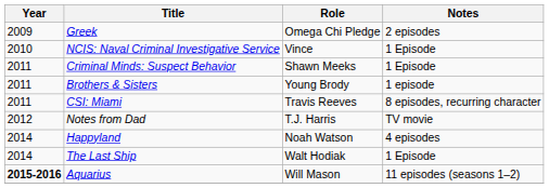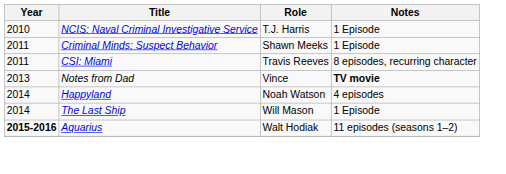 <table class="wikitable sortable">
 <tr>
 <th>Year</th>
 <th>Title</th>
 <th>Role</th>
 <th class="unsortable">Notes</th>
 </tr>
 <tr>
-<td>2009</td>
-<td><em><a href='#'>Greek</a></em></td>
-<td>Omega Chi Pledge</td>
-<td>2 episodes</td>
-</tr>
-<tr>
 <td>2010</td>
 <td><em><a href='#'>NCIS: Naval Criminal Investigative Service</a></em></td>
-<td>Vince</td>
+<td>T.J. Harris</td>
 <td>1 Episode</td>
 </tr>
 <tr>
 <td>2011</td>
 <td><em><a href='#'>Criminal Minds: Suspect Behavior</a></em></td>
 <td>Shawn Meeks</td>
 <td>1 Episode</td>
 </tr>
 <tr>
 <td>2011</td>
-<td><em><a href='#'>Brothers & Sisters</a></em></td>
-<td>Young Brody</td>
-<td>1 episode</td>
-</tr>
-<tr>
-<td>2011</td>
 <td><em><a href='#'>CSI: Miami</a></em></td>
 <td>Travis Reeves</td>
 <td>8 episodes, recurring character</td>
 </tr>
 <tr>
-<td>2012</td>
+<td>2013</td>
 <td><em>Notes from Dad</em></td>
-<td>T.J. Harris</td>
-<td>TV movie</td>
+<td>Vince</td>
+<td><strong>TV movie</strong></td>
 </tr>
 <tr>
 <td>2014</td>
 <td><em><a href='#'>Happyland</a></em></td>
 <td>Noah Watson</td>
 <td>4 episodes</td>
 </tr>
 <tr>
 <td>2014</td>
 <td><em><a href='#'>The Last Ship</a></em></td>
-<td>Walt Hodiak</td>
+<td>Will Mason</td>
 <td>1 Episode</td>
 </tr>
 <tr>
 <td><strong>2015-2016</strong></td>
 <td><em><a href='#'>Aquarius</a></em></td>
-<td>Will Mason</td>
+<td>Walt Hodiak</td>
 <td>11 episodes (seasons 1–2)</td>
 </tr>
 <tr>
 </tr>
 </table>
